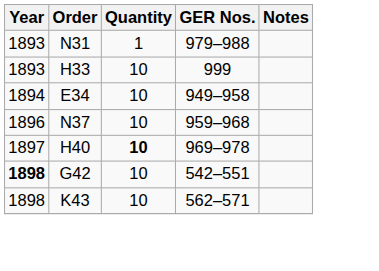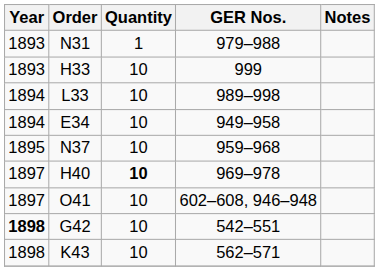 <table class=wikitable style=text-align:center>
 <tr>
 <th>Year</th>
 <th>Order</th>
 <th>Quantity</th>
 <th>GER Nos.</th>
 <th>Notes</th>
 </tr>
 <tr>
 <td>1893</td>
 <td>N31</td>
 <td>1</td>
 <td>979–988</td>
 <td></td>
 </tr>
 <tr>
 <td>1893</td>
 <td>H33</td>
 <td>10</td>
 <td>999</td>
 <td></td>
 </tr>
 <tr>
 <td>1894</td>
+<td>L33</td>
+<td>10</td>
+<td>989–998</td>
+<td></td>
+</tr>
+<tr>
+<td>1894</td>
 <td>E34</td>
 <td>10</td>
 <td>949–958</td>
 <td></td>
 </tr>
 <tr>
-<td>1896</td>
+<td>1895</td>
 <td>N37</td>
 <td>10</td>
 <td>959–968</td>
 <td></td>
 </tr>
 <tr>
 <td>1897</td>
 <td>H40</td>
 <td><strong>10</strong></td>
 <td>969–978</td>
+<td></td>
+</tr>
+<tr>
+<td>1897</td>
+<td>O41</td>
+<td>10</td>
+<td>602–608, 946–948</td>
 <td></td>
 </tr>
 <tr>
 <td><strong>1898</strong></td>
 <td>G42</td>
 <td>10</td>
 <td>542–551</td>
 <td></td>
 </tr>
 <tr>
 <td>1898</td>
 <td>K43</td>
 <td>10</td>
 <td>562–571</td>
 <td></td>
 </tr>
 <tr>
 </tr>
 </table>
